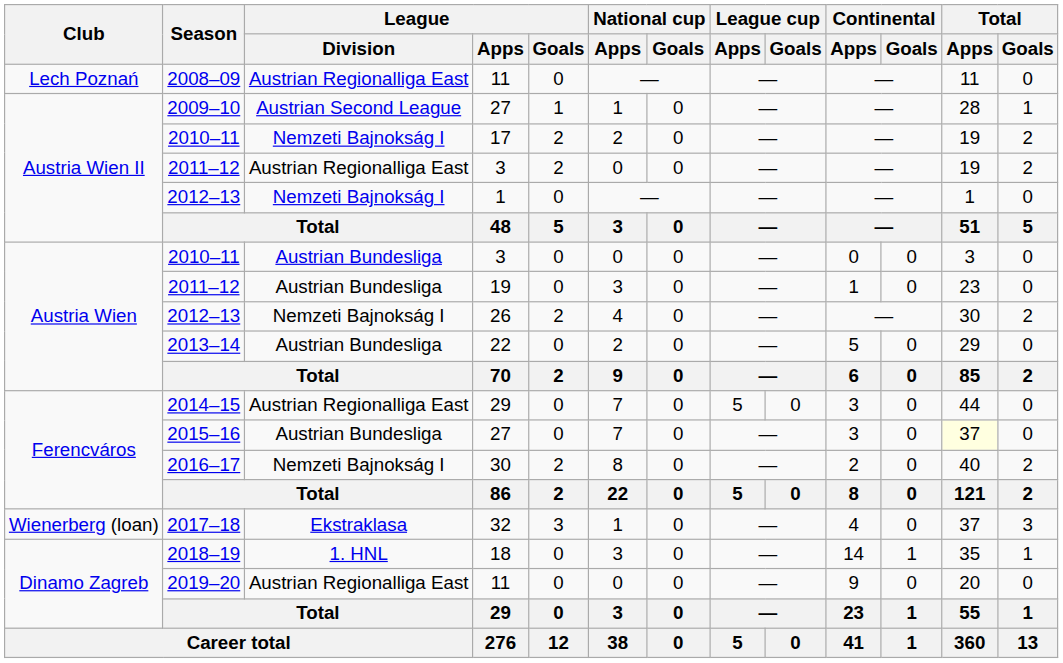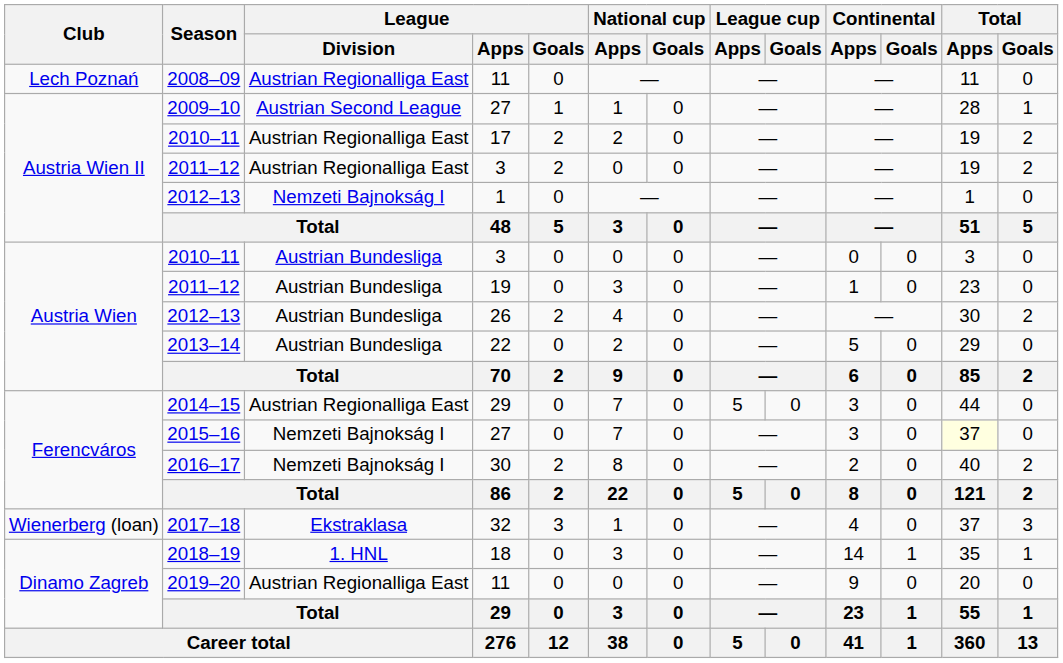 <table class="wikitable" style="text-align: center;">
 <tr>
 <th rowspan=2>Club</th>
 <th rowspan=2>Season</th>
 <th colspan=3>League</th>
 <th colspan=2>National cup</th>
 <th colspan=2>League cup</th>
 <th colspan=2>Continental</th>
 <th colspan=2>Total</th>
 </tr>
 <tr>
 <th>Division</th>
 <th>Apps</th>
 <th>Goals</th>
 <th>Apps</th>
 <th>Goals</th>
 <th>Apps</th>
 <th>Goals</th>
 <th>Apps</th>
 <th>Goals</th>
 <th>Apps</th>
 <th>Goals</th>
 </tr>
 <tr>
 <td><a href='#'>Lech Poznań</a></td>
 <td><a href='#'>2008–09</a></td>
 <td><a href='#'>Austrian Regionalliga East</a></td>
 <td>11</td>
 <td>0</td>
 <td colspan=2>—</td>
 <td colspan=2>—</td>
 <td colspan=2>—</td>
 <td>11</td>
 <td>0</td>
 </tr>
 <tr>
 <td rowspan=5><a href='#'>Austria Wien II</a></td>
 <td><a href='#'>2009–10</a></td>
 <td><a href='#'>Austrian Second League</a></td>
 <td>27</td>
 <td>1</td>
 <td>1</td>
 <td>0</td>
 <td colspan=2>—</td>
 <td colspan=2>—</td>
 <td>28</td>
 <td>1</td>
 </tr>
 <tr>
 <td><a href='#'>2010–11</a></td>
-<td><a href='#'>Nemzeti Bajnokság I</a></td>
+<td>Austrian Regionalliga East</td>
 <td>17</td>
 <td>2</td>
 <td>2</td>
 <td>0</td>
 <td colspan=2>—</td>
 <td colspan=2>—</td>
 <td>19</td>
 <td>2</td>
 </tr>
 <tr>
 <td><a href='#'>2011–12</a></td>
 <td>Austrian Regionalliga East</td>
 <td>3</td>
 <td>2</td>
 <td>0</td>
 <td>0</td>
 <td colspan=2>—</td>
 <td colspan=2>—</td>
 <td>19</td>
 <td>2</td>
 </tr>
 <tr>
 <td><a href='#'>2012–13</a></td>
 <td><a href='#'>Nemzeti Bajnokság I</a></td>
 <td>1</td>
 <td>0</td>
 <td colspan=2>—</td>
 <td colspan=2>—</td>
 <td colspan=2>—</td>
 <td>1</td>
 <td>0</td>
 </tr>
 <tr>
 <th colspan=2>Total</th>
 <th>48</th>
 <th>5</th>
 <th>3</th>
 <th>0</th>
 <th colspan=2>—</th>
 <th colspan=2>—</th>
 <th>51</th>
 <th>5</th>
 </tr>
 <tr>
 <td rowspan=5><a href='#'>Austria Wien</a></td>
 <td><a href='#'>2010–11</a></td>
 <td><a href='#'>Austrian Bundesliga</a></td>
 <td>3</td>
 <td>0</td>
 <td>0</td>
 <td>0</td>
 <td colspan=2>—</td>
 <td>0</td>
 <td>0</td>
 <td>3</td>
 <td>0</td>
 </tr>
 <tr>
 <td><a href='#'>2011–12</a></td>
 <td>Austrian Bundesliga</td>
 <td>19</td>
 <td>0</td>
 <td>3</td>
 <td>0</td>
 <td colspan=2>—</td>
 <td>1</td>
 <td>0</td>
 <td>23</td>
 <td>0</td>
 </tr>
 <tr>
 <td><a href='#'>2012–13</a></td>
-<td>Nemzeti Bajnokság I</td>
+<td>Austrian Bundesliga</td>
 <td>26</td>
 <td>2</td>
 <td>4</td>
 <td>0</td>
 <td colspan=2>—</td>
 <td colspan=2>—</td>
 <td>30</td>
 <td>2</td>
 </tr>
 <tr>
 <td><a href='#'>2013–14</a></td>
 <td>Austrian Bundesliga</td>
 <td>22</td>
 <td>0</td>
 <td>2</td>
 <td>0</td>
 <td colspan=2>—</td>
 <td>5</td>
 <td>0</td>
 <td>29</td>
 <td>0</td>
 </tr>
 <tr>
 <th colspan=2>Total</th>
 <th>70</th>
 <th>2</th>
 <th>9</th>
 <th>0</th>
 <th colspan=2>—</th>
 <th>6</th>
 <th>0</th>
 <th>85</th>
 <th>2</th>
 </tr>
 <tr>
 <td rowspan=4><a href='#'>Ferencváros</a></td>
 <td><a href='#'>2014–15</a></td>
 <td>Austrian Regionalliga East</td>
 <td>29</td>
 <td>0</td>
 <td>7</td>
 <td>0</td>
 <td>5</td>
 <td>0</td>
 <td>3</td>
 <td>0</td>
 <td>44</td>
 <td>0</td>
 </tr>
 <tr>
 <td><a href='#'>2015–16</a></td>
-<td>Austrian Bundesliga</td>
+<td>Nemzeti Bajnokság I</td>
 <td>27</td>
 <td>0</td>
 <td>7</td>
 <td>0</td>
 <td colspan=2>—</td>
 <td>3</td>
 <td>0</td>
 <td style="background: lightyellow;">37</td>
 <td>0</td>
 </tr>
 <tr>
 <td><a href='#'>2016–17</a></td>
 <td>Nemzeti Bajnokság I</td>
 <td>30</td>
 <td>2</td>
 <td>8</td>
 <td>0</td>
 <td colspan=2>—</td>
 <td>2</td>
 <td>0</td>
 <td>40</td>
 <td>2</td>
 </tr>
 <tr>
 <th colspan=2>Total</th>
 <th>86</th>
 <th>2</th>
 <th>22</th>
 <th>0</th>
 <th>5</th>
 <th>0</th>
 <th>8</th>
 <th>0</th>
 <th>121</th>
 <th>2</th>
 </tr>
 <tr>
 <td><a href='#'>Wienerberg</a> (loan)</td>
 <td><a href='#'>2017–18</a></td>
 <td><a href='#'>Ekstraklasa</a></td>
 <td>32</td>
 <td>3</td>
 <td>1</td>
 <td>0</td>
 <td colspan=2>—</td>
 <td>4</td>
 <td>0</td>
 <td>37</td>
 <td>3</td>
 </tr>
 <tr>
 <td rowspan=3><a href='#'>Dinamo Zagreb</a></td>
 <td><a href='#'>2018–19</a></td>
 <td><a href='#'>1. HNL</a></td>
 <td>18</td>
 <td>0</td>
 <td>3</td>
 <td>0</td>
 <td colspan=2>—</td>
 <td>14</td>
 <td>1</td>
 <td>35</td>
 <td>1</td>
 </tr>
 <tr>
 <td><a href='#'>2019–20</a></td>
 <td>Austrian Regionalliga East</td>
 <td>11</td>
 <td>0</td>
 <td>0</td>
 <td>0</td>
 <td colspan=2>—</td>
 <td>9</td>
 <td>0</td>
 <td>20</td>
 <td>0</td>
 </tr>
 <tr>
 <th colspan=2>Total</th>
 <th>29</th>
 <th>0</th>
 <th>3</th>
 <th>0</th>
 <th colspan=2>—</th>
 <th>23</th>
 <th>1</th>
 <th>55</th>
 <th>1</th>
 </tr>
 <tr>
 <th colspan=3>Career total</th>
 <th>276</th>
 <th>12</th>
 <th>38</th>
 <th>0</th>
 <th>5</th>
 <th>0</th>
 <th>41</th>
 <th>1</th>
 <th>360</th>
 <th>13</th>
 </tr>
 </table>
